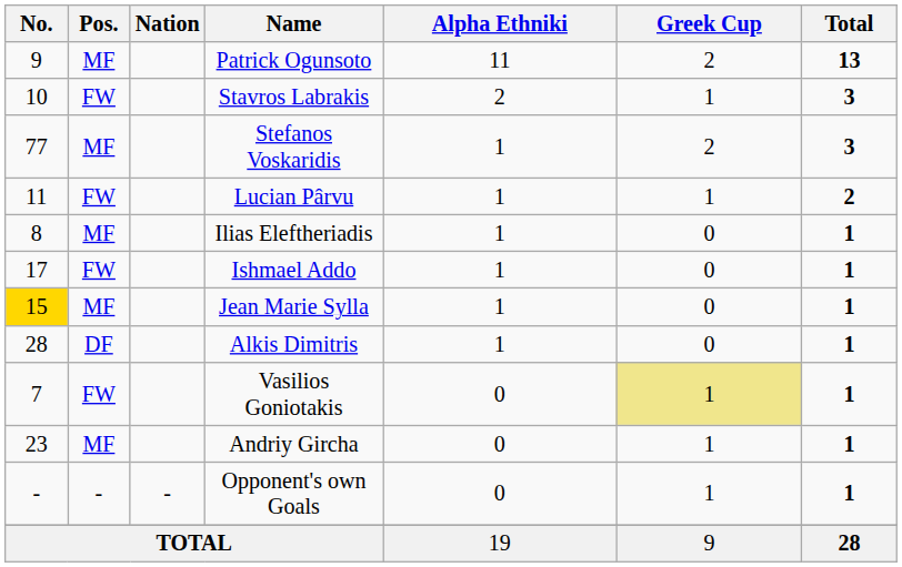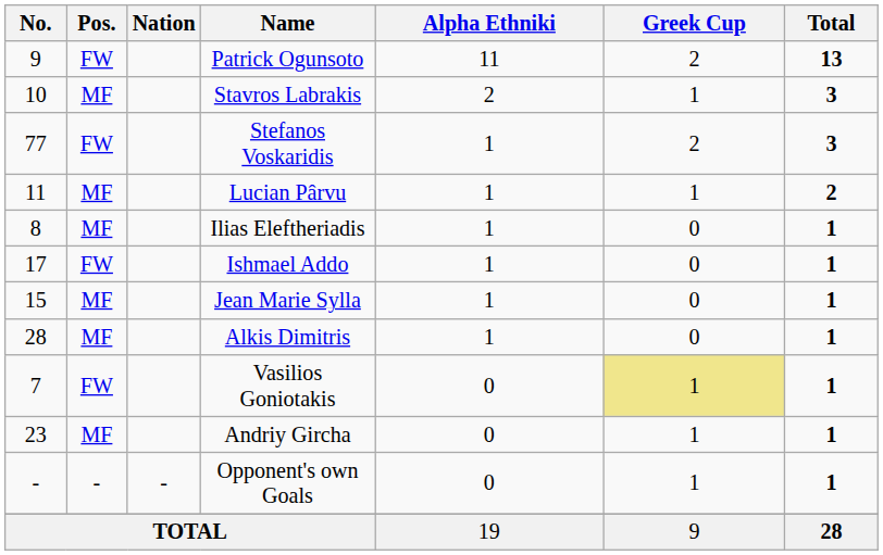 <table class="wikitable sortable" style="font-size: 95%; text-align: center;">
 <tr>
 <th width="7%"><strong>No.</strong></th>
 <th width="7%"><strong>Pos.</strong></th>
 <th width="7%"><strong>Nation</strong></th>
 <th width="20%"><strong>Name</strong></th>
 <th><a href='#'>Alpha Ethniki</a></th>
 <th><a href='#'>Greek Cup</a></th>
 <th>Total</th>
 </tr>
 <tr>
 <td>9</td>
-<td><a href='#'>MF</a></td>
+<td><a href='#'>FW</a></td>
 <td></td>
 <td><a href='#'>Patrick Ogunsoto</a></td>
 <td>11 </td>
 <td>2</td>
 <td><strong>13</strong> </td>
 </tr>
 <tr>
 <td>10</td>
-<td><a href='#'>FW</a></td>
+<td><a href='#'>MF</a></td>
 <td></td>
 <td><a href='#'>Stavros Labrakis</a></td>
 <td>2 </td>
 <td>1</td>
 <td><strong>3</strong> </td>
 </tr>
 <tr>
 <td>77</td>
-<td><a href='#'>MF</a></td>
+<td><a href='#'>FW</a></td>
 <td></td>
 <td><a href='#'>Stefanos Voskaridis</a></td>
 <td>1 </td>
 <td>2</td>
 <td><strong>3</strong> </td>
 </tr>
 <tr>
 <td>11</td>
-<td><a href='#'>FW</a></td>
+<td><a href='#'>MF</a></td>
 <td></td>
 <td><a href='#'>Lucian Pârvu</a></td>
 <td>1 </td>
 <td>1</td>
 <td><strong>2</strong> </td>
 </tr>
 <tr>
 <td>8</td>
 <td><a href='#'>MF</a></td>
 <td></td>
 <td>Ilias Eleftheriadis</td>
 <td>1 </td>
 <td>0</td>
 <td><strong>1</strong> </td>
 </tr>
 <tr>
 <td>17</td>
 <td><a href='#'>FW</a></td>
 <td></td>
 <td><a href='#'>Ishmael Addo</a></td>
 <td>1 </td>
 <td>0</td>
 <td><strong>1</strong> </td>
 </tr>
 <tr>
-<td style="background: gold;">15</td>
+<td>15</td>
 <td><a href='#'>MF</a></td>
 <td></td>
 <td><a href='#'>Jean Marie Sylla</a></td>
 <td>1 </td>
 <td>0</td>
 <td><strong>1</strong> </td>
 </tr>
 <tr>
 <td>28</td>
-<td><a href='#'>DF</a></td>
+<td><a href='#'>MF</a></td>
 <td> </td>
 <td><a href='#'>Alkis Dimitris</a></td>
 <td>1 </td>
 <td>0</td>
 <td><strong>1</strong> </td>
 </tr>
 <tr>
 <td>7</td>
 <td><a href='#'>FW</a></td>
 <td></td>
 <td>Vasilios Goniotakis</td>
 <td>0 </td>
 <td style="background: khaki;">1</td>
 <td><strong>1</strong> </td>
 </tr>
 <tr>
 <td>23</td>
 <td><a href='#'>MF</a></td>
 <td></td>
 <td>Andriy Gircha</td>
 <td>0 </td>
 <td>1</td>
 <td><strong>1</strong> </td>
 </tr>
 <tr>
 <td><em>-</em></td>
 <td><em>-</em></td>
 <td><em>-</em></td>
 <td>Opponent's own Goals</td>
 <td>0 </td>
 <td>1 </td>
 <td><strong>1</strong> </td>
 </tr>
 <tr>
 </tr>
 <tr bgcolor="F1F1F1" >
 <td colspan=4><strong>TOTAL</strong></td>
 <td>19 </td>
 <td>9</td>
 <td><strong>28</strong> </td>
 </tr>
 </table>
